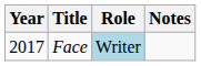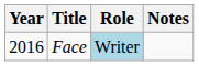 <table class="wikitable sortable">
 <tr>
 <th>Year</th>
 <th>Title</th>
 <th>Role</th>
 <th>Notes</th>
 </tr>
 <tr>
-<td>2017</td>
+<td>2016</td>
 <td><em>Face</em></td>
 <td style="background: lightblue;">Writer</td>
 <td></td>
 </tr>
 </table>
